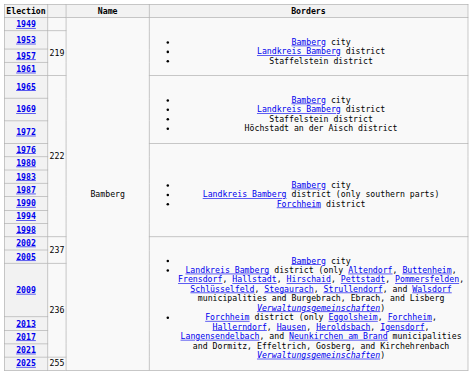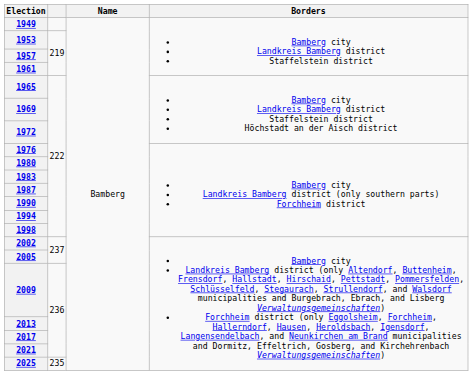 <table class=wikitable style="text-align:center">
 <tr>
 <th>Election</th>
 <th></th>
 <th width=125px>Name</th>
 <th width=500px>Borders</th>
 </tr>
 <tr>
 <th><a href='#'>1949</a></th>
 <td></td>
 <td rowspan=21>Bamberg</td>
 <td rowspan=4><br><ul><li><a href='#'>Bamberg</a> city</li><li><a href='#'>Landkreis Bamberg</a> district</li><li>Staffelstein district</li></ul></td>
 </tr>
 <tr>
 <th><a href='#'>1953</a></th>
 <td rowspan=3>219</td>
 </tr>
 <tr>
 <th><a href='#'>1957</a></th>
 </tr>
 <tr>
 <th><a href='#'>1961</a></th>
 </tr>
 <tr>
 <th><a href='#'>1965</a></th>
 <td rowspan=10>222</td>
 <td rowspan=3><br><ul><li><a href='#'>Bamberg</a> city</li><li><a href='#'>Landkreis Bamberg</a> district</li><li>Staffelstein district</li><li>Höchstadt an der Aisch district</li></ul></td>
 </tr>
 <tr>
 <th><a href='#'>1969</a></th>
 </tr>
 <tr>
 <th><a href='#'>1972</a></th>
 </tr>
 <tr>
 <th><a href='#'>1976</a></th>
 <td rowspan=7><br><ul><li><a href='#'>Bamberg</a> city</li><li><a href='#'>Landkreis Bamberg</a> district (only southern parts)</li><li><a href='#'>Forchheim</a> district</li></ul></td>
 </tr>
 <tr>
 <th><a href='#'>1980</a></th>
 </tr>
 <tr>
 <th><a href='#'>1983</a></th>
 </tr>
 <tr>
 <th><a href='#'>1987</a></th>
 </tr>
 <tr>
 <th><a href='#'>1990</a></th>
 </tr>
 <tr>
 <th><a href='#'>1994</a></th>
 </tr>
 <tr>
 <th><a href='#'>1998</a></th>
 </tr>
 <tr>
 <th><a href='#'>2002</a></th>
 <td rowspan=2>237</td>
 <td rowspan=7><br><ul><li><a href='#'>Bamberg</a> city</li><li><a href='#'>Landkreis Bamberg</a> district (only <a href='#'>Altendorf</a>, <a href='#'>Buttenheim</a>, <a href='#'>Frensdorf</a>, <a href='#'>Hallstadt</a>, <a href='#'>Hirschaid</a>, <a href='#'>Pettstadt</a>, <a href='#'>Pommersfelden</a>, <a href='#'>Schlüsselfeld</a>, <a href='#'>Stegaurach</a>, <a href='#'>Strullendorf</a>, and <a href='#'>Walsdorf</a> municipalities and Burgebrach, Ebrach, and Lisberg <em><a href='#'>Verwaltungsgemeinschaften</a></em>)</li><li><a href='#'>Forchheim</a> district (only <a href='#'>Eggolsheim</a>, <a href='#'>Forchheim</a>, <a href='#'>Hallerndorf</a>, <a href='#'>Hausen</a>, <a href='#'>Heroldsbach</a>, <a href='#'>Igensdorf</a>, <a href='#'>Langensendelbach</a>, and <a href='#'>Neunkirchen am Brand</a> municipalities and Dormitz, Effeltrich, Gosberg, and Kirchehrenbach <em><a href='#'>Verwaltungsgemeinschaften</a></em>)</li></ul></td>
 </tr>
 <tr>
 <th><a href='#'>2005</a></th>
 </tr>
 <tr>
 <th><a href='#'>2009</a></th>
 <td rowspan=4>236</td>
 </tr>
 <tr>
 <th><a href='#'>2013</a></th>
 </tr>
 <tr>
 <th><a href='#'>2017</a></th>
 </tr>
 <tr>
 <th><a href='#'>2021</a></th>
 </tr>
 <tr>
 <th><a href='#'>2025</a></th>
-<td>255</td>
+<td>235</td>
 </tr>
 </table>
